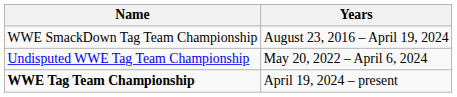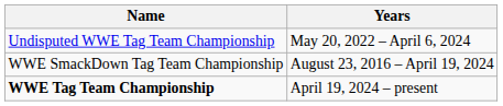 <table class="wikitable">
 <tr>
 <th>Name</th>
 <th>Years</th>
 </tr>
 <tr>
+<td><a href='#'>Undisputed WWE Tag Team Championship</a></td>
+<td>May 20, 2022 – April 6, 2024</td>
+</tr>
+<tr>
 <td>WWE SmackDown Tag Team Championship</td>
 <td>August 23, 2016 – April 19, 2024</td>
-</tr>
-<tr>
-<td><a href='#'>Undisputed WWE Tag Team Championship</a></td>
-<td>May 20, 2022 – April 6, 2024</td>
 </tr>
 <tr>
 <td><strong>WWE Tag Team Championship</strong></td>
 <td>April 19, 2024 – present</td>
 </tr>
 </table>
